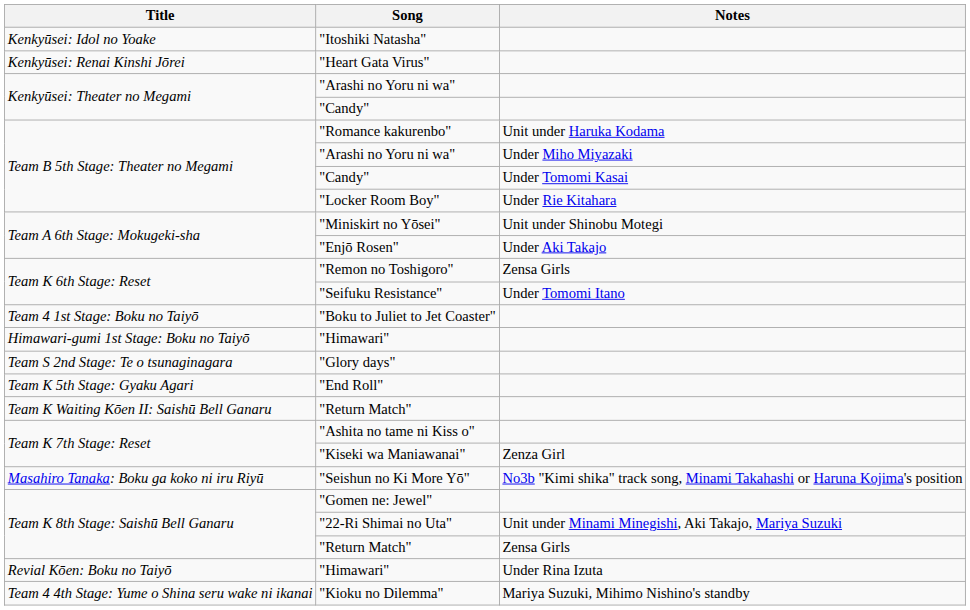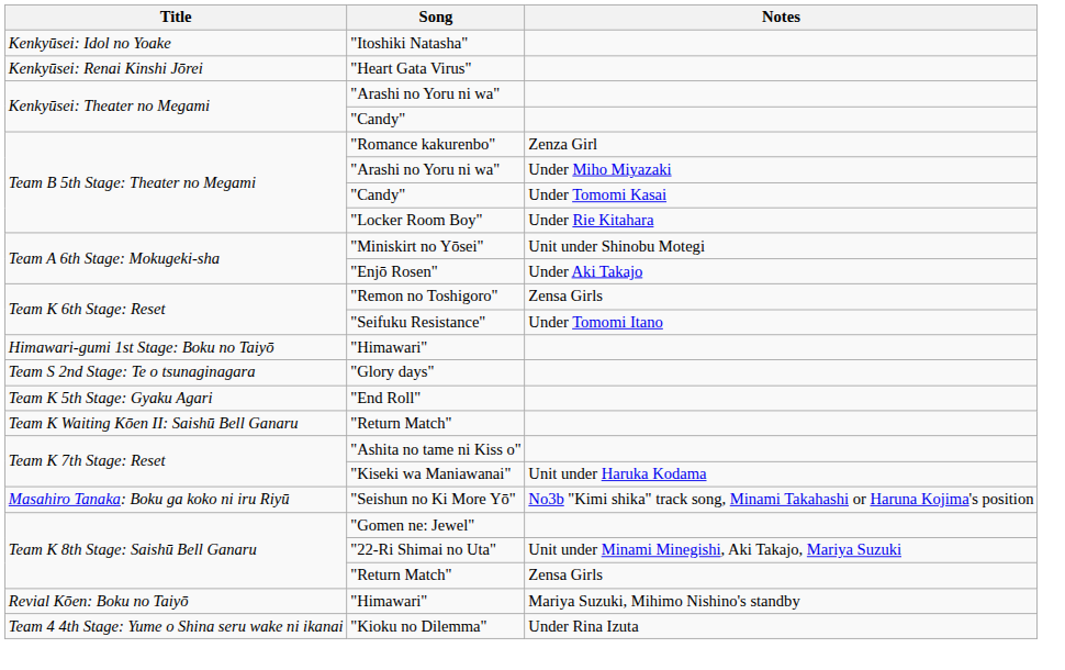 <table class="wikitable">
 <tr>
 <th>Title</th>
 <th>Song</th>
 <th>Notes</th>
 </tr>
 <tr>
 <td><em>Kenkyūsei: Idol no Yoake</em></td>
 <td>"Itoshiki Natasha"</td>
 <td></td>
 </tr>
 <tr>
 <td><em>Kenkyūsei: Renai Kinshi Jōrei</em></td>
 <td>"Heart Gata Virus"</td>
 <td></td>
 </tr>
 <tr>
 <td rowspan="2"><em>Kenkyūsei: Theater no Megami</em></td>
 <td>"Arashi no Yoru ni wa"</td>
 <td></td>
 </tr>
 <tr>
 <td>"Candy"</td>
 <td></td>
 </tr>
 <tr>
 <td rowspan="4"><em>Team B 5th Stage: Theater no Megami</em></td>
 <td>"Romance kakurenbo"</td>
-<td>Unit under <a href='#'>Haruka Kodama</a></td>
+<td>Zenza Girl</td>
 </tr>
 <tr>
 <td>"Arashi no Yoru ni wa"</td>
 <td>Under <a href='#'>Miho Miyazaki</a></td>
 </tr>
 <tr>
 <td>"Candy"</td>
 <td>Under <a href='#'>Tomomi Kasai</a></td>
 </tr>
 <tr>
 <td>"Locker Room Boy"</td>
 <td>Under <a href='#'>Rie Kitahara</a></td>
 </tr>
 <tr>
 <td rowspan="2"><em>Team A 6th Stage: Mokugeki-sha</em></td>
 <td>"Miniskirt no Yōsei"</td>
 <td>Unit under Shinobu Motegi</td>
 </tr>
 <tr>
 <td>"Enjō Rosen"</td>
 <td>Under <a href='#'>Aki Takajo</a></td>
 </tr>
 <tr>
 <td rowspan="2"><em>Team K 6th Stage: Reset</em></td>
 <td>"Remon no Toshigoro"</td>
 <td>Zensa Girls</td>
 </tr>
 <tr>
 <td>"Seifuku Resistance"</td>
 <td>Under <a href='#'>Tomomi Itano</a></td>
 </tr>
 <tr>
-<td><em>Team 4 1st Stage: Boku no Taiyō</em></td>
-<td>"Boku to Juliet to Jet Coaster"</td>
-<td></td>
-</tr>
-<tr>
 <td><em>Himawari-gumi 1st Stage: Boku no Taiyō</em></td>
 <td>"Himawari"</td>
 <td></td>
 </tr>
 <tr>
 <td><em>Team S 2nd Stage: Te o tsunaginagara</em></td>
 <td>"Glory days"</td>
 <td></td>
 </tr>
 <tr>
 <td><em>Team K 5th Stage: Gyaku Agari</em></td>
 <td>"End Roll"</td>
 <td></td>
 </tr>
 <tr>
 <td><em>Team K Waiting Kōen II: Saishū Bell Ganaru</em></td>
 <td>"Return Match"</td>
 <td></td>
 </tr>
 <tr>
 <td rowspan="2"><em>Team K 7th Stage: Reset</em></td>
 <td>"Ashita no tame ni Kiss o"</td>
 <td></td>
 </tr>
 <tr>
 <td>"Kiseki wa Maniawanai"</td>
-<td>Zenza Girl</td>
+<td>Unit under <a href='#'>Haruka Kodama</a></td>
 </tr>
 <tr>
 <td><em><a href='#'>Masahiro Tanaka</a>: Boku ga koko ni iru Riyū</em></td>
 <td>"Seishun no Ki More Yō"</td>
 <td><a href='#'>No3b</a> "Kimi shika" track song, <a href='#'>Minami Takahashi</a> or <a href='#'>Haruna Kojima</a>'s position</td>
 </tr>
 <tr>
 <td rowspan="3"><em>Team K 8th Stage: Saishū Bell Ganaru</em></td>
 <td>"Gomen ne: Jewel"</td>
 <td></td>
 </tr>
 <tr>
 <td>"22-Ri Shimai no Uta"</td>
 <td>Unit under <a href='#'>Minami Minegishi</a>, Aki Takajo, <a href='#'>Mariya Suzuki</a></td>
 </tr>
 <tr>
 <td>"Return Match"</td>
 <td>Zensa Girls</td>
 </tr>
 <tr>
 <td><em>Revial Kōen: Boku no Taiyō</em></td>
 <td>"Himawari"</td>
-<td>Under Rina Izuta</td>
+<td>Mariya Suzuki, Mihimo Nishino's standby</td>
 </tr>
 <tr>
 <td><em>Team 4 4th Stage: Yume o Shina seru wake ni ikanai</em></td>
 <td>"Kioku no Dilemma"</td>
-<td>Mariya Suzuki, Mihimo Nishino's standby</td>
+<td>Under Rina Izuta</td>
 </tr>
 </table>
